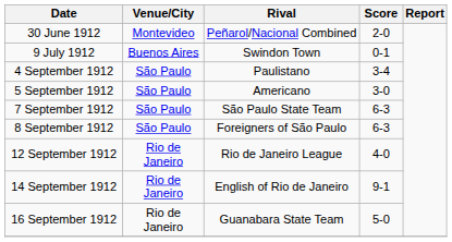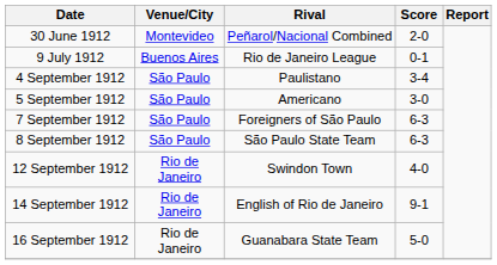 <table class="wikitable" style="text-align:center">
 <tr>
 <th width=150px>Date</th>
 <th width=100px>Venue/City</th>
 <th width=200px>Rival</th>
 <th width=50px>Score</th>
 <th width=50px>Report</th>
 </tr>
 <tr>
 <td>30 June 1912</td>
 <td><a href='#'>Montevideo</a></td>
 <td><a href='#'>Peñarol</a>/<a href='#'>Nacional</a> Combined</td>
 <td>2-0</td>
 <td rowspan="9"></td>
 </tr>
 <tr>
 <td>9 July 1912</td>
 <td><a href='#'>Buenos Aires</a></td>
-<td>Swindon Town</td>
+<td>Rio de Janeiro League</td>
 <td>0-1</td>
 </tr>
 <tr>
 <td>4 September 1912</td>
 <td><a href='#'>São Paulo</a></td>
 <td>Paulistano</td>
 <td>3-4</td>
 </tr>
 <tr>
 <td>5 September 1912</td>
 <td><a href='#'>São Paulo</a></td>
 <td>Americano</td>
 <td>3-0</td>
 </tr>
 <tr>
 <td>7 September 1912</td>
 <td><a href='#'>São Paulo</a></td>
-<td>São Paulo State Team</td>
+<td>Foreigners of São Paulo</td>
 <td>6-3</td>
 </tr>
 <tr>
 <td>8 September 1912</td>
 <td><a href='#'>São Paulo</a></td>
-<td>Foreigners of São Paulo</td>
+<td>São Paulo State Team</td>
 <td>6-3</td>
 </tr>
 <tr>
 <td>12 September 1912</td>
 <td><a href='#'>Rio de Janeiro</a></td>
-<td>Rio de Janeiro League</td>
+<td>Swindon Town</td>
 <td>4-0</td>
 </tr>
 <tr>
 <td>14 September 1912</td>
 <td><a href='#'>Rio de Janeiro</a></td>
 <td>English of Rio de Janeiro</td>
 <td>9-1</td>
 </tr>
 <tr>
 <td>16 September 1912</td>
 <td>Rio de Janeiro</td>
 <td>Guanabara State Team</td>
 <td>5-0</td>
 </tr>
 <tr>
 </tr>
 </table>
